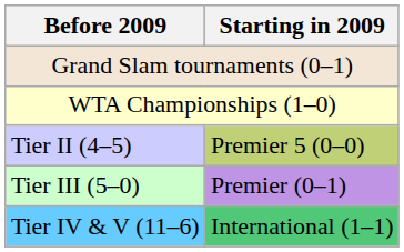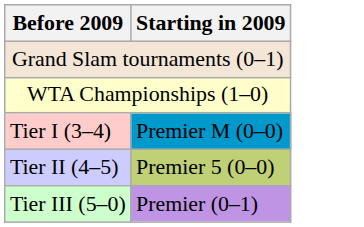 <table class="wikitable" style="font-size:90%">
 <tr>
 <th>Before 2009</th>
 <th>Starting in 2009</th>
 </tr>
 <tr>
 <td align="center" colspan="2" bgcolor="#f3e6d7">Grand Slam tournaments (0–1)</td>
 </tr>
 <tr>
 <td align="center" colspan="2" bgcolor="#ffffcc">WTA Championships (1–0)</td>
 </tr>
 <tr>
+<td bgcolor="#ffcccc">Tier I (3–4)</td>
+<td bgcolor="#0099CC">Premier M (0–0)</td>
+</tr>
+<tr>
 <td bgcolor="#ccccff">Tier II (4–5)</td>
 <td bgcolor="#c0d077">Premier 5 (0–0)</td>
 </tr>
 <tr>
 <td bgcolor="#CCFFCC">Tier III (5–0)</td>
 <td bgcolor="#BF94E4">Premier (0–1)</td>
 </tr>
-<tr>
-<td bgcolor="#66CCFF">Tier IV & V (11–6)</td>
-<td bgcolor="#50C878">International (1–1)</td>
-</tr>
 </table>
